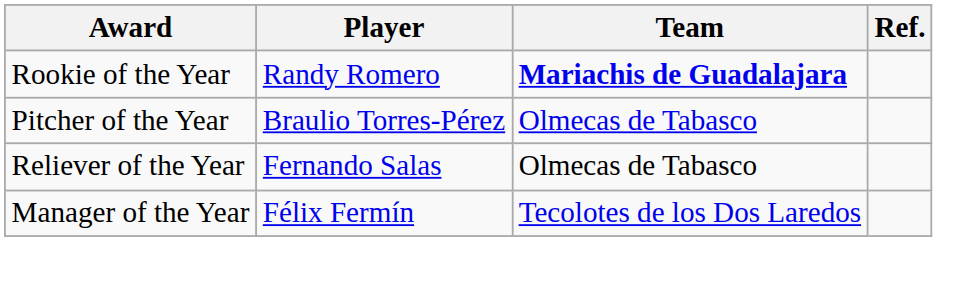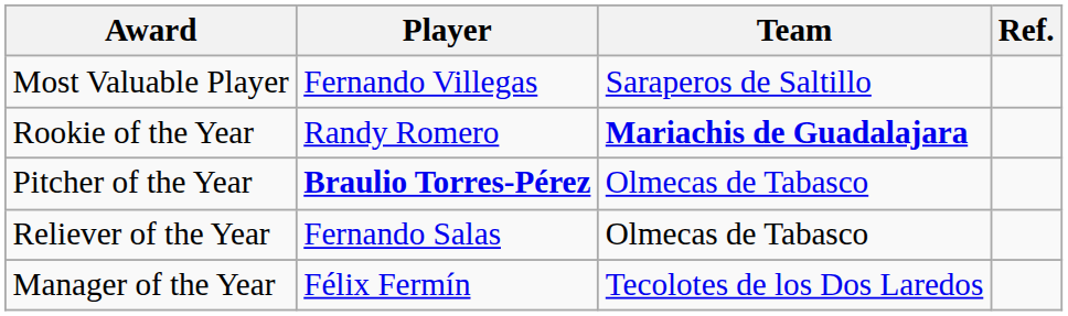 <table class="wikitable">
 <tr>
 <th>Award</th>
 <th>Player</th>
 <th>Team</th>
 <th>Ref.</th>
+</tr>
+<tr>
+<td scope="row">Most Valuable Player</td>
+<td> <a href='#'>Fernando Villegas</a></td>
+<td><a href='#'>Saraperos de Saltillo</a></td>
+<td align=center></td>
 </tr>
 <tr>
 <td scope="row">Rookie of the Year</td>
 <td> <a href='#'>Randy Romero</a></td>
 <td><strong><a href='#'>Mariachis de Guadalajara</a></strong></td>
 <td align=center></td>
 </tr>
 <tr>
 <td scope="row">Pitcher of the Year</td>
-<td> <a href='#'>Braulio Torres-Pérez</a></td>
+<td><strong> <a href='#'>Braulio Torres-Pérez</a></strong></td>
 <td><a href='#'>Olmecas de Tabasco</a></td>
 <td align=center></td>
 </tr>
 <tr>
 <td scope="row">Reliever of the Year</td>
 <td> <a href='#'>Fernando Salas</a></td>
 <td>Olmecas de Tabasco</td>
 <td align=center></td>
 </tr>
 <tr>
 <td scope="row">Manager of the Year</td>
 <td> <a href='#'>Félix Fermín</a></td>
 <td><a href='#'>Tecolotes de los Dos Laredos</a></td>
 <td align=center></td>
 </tr>
 </table>
